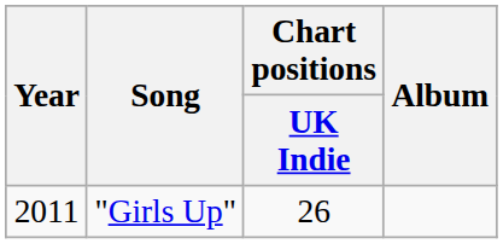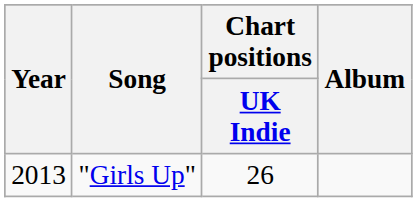 <table class="wikitable">
 <tr>
 <th rowspan="2">Year</th>
 <th rowspan="2">Song</th>
 <th colspan="1">Chart<br>positions</th>
 <th rowspan="2">Album</th>
 </tr>
 <tr>
 <th><a href='#'>UK<br>Indie</a></th>
 </tr>
 <tr>
-<td align="center" rowspan="1">2011</td>
+<td align="center" rowspan="1">2013</td>
 <td align="left">"<a href='#'>Girls Up</a>"</td>
 <td align="center">26</td>
 <td></td>
 </tr>
 </table>
